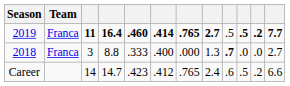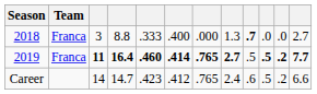 <table class="wikitable sortable" style="font-size:95%; text-align:center;">
 <tr>
 <th>Season</th>
 <th>Team</th>
 <th></th>
 <th></th>
 <th></th>
 <th></th>
 <th></th>
 <th></th>
 <th></th>
 <th></th>
 <th></th>
 <th></th>
 </tr>
 <tr>
+<td><a href='#'>2018</a></td>
+<td><a href='#'>Franca</a></td>
+<td>3</td>
+<td>8.8</td>
+<td>.333</td>
+<td>.400</td>
+<td>.000</td>
+<td>1.3</td>
+<td><strong>.7</strong></td>
+<td>.0</td>
+<td>.0</td>
+<td>2.7</td>
+</tr>
+<tr>
 <td><a href='#'>2019</a></td>
 <td><a href='#'>Franca</a></td>
 <td><strong>11</strong></td>
 <td><strong>16.4</strong></td>
 <td><strong>.460</strong></td>
 <td><strong>.414</strong></td>
 <td><strong>.765</strong></td>
 <td><strong>2.7</strong></td>
 <td>.5</td>
 <td><strong>.5</strong></td>
 <td><strong>.2</strong></td>
 <td><strong>7.7</strong></td>
-</tr>
-<tr>
-<td><a href='#'>2018</a></td>
-<td><a href='#'>Franca</a></td>
-<td>3</td>
-<td>8.8</td>
-<td>.333</td>
-<td>.400</td>
-<td>.000</td>
-<td>1.3</td>
-<td><strong>.7</strong></td>
-<td>.0</td>
-<td>.0</td>
-<td>2.7</td>
 </tr>
 <tr>
 <td>Career</td>
 <td></td>
 <td>14</td>
 <td>14.7</td>
 <td>.423</td>
 <td>.412</td>
 <td>.765</td>
 <td>2.4</td>
 <td>.6</td>
 <td>.5</td>
 <td>.2</td>
 <td>6.6</td>
 </tr>
 </table>
